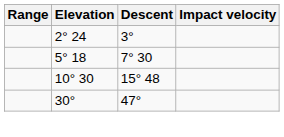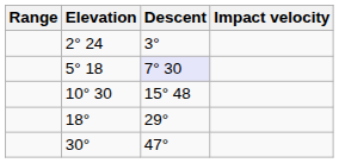 <table class="wikitable">
 <tr>
 <th>Range</th>
 <th>Elevation</th>
 <th>Descent</th>
 <th>Impact velocity</th>
 </tr>
 <tr>
 <td></td>
 <td>2° 24</td>
 <td>3° </td>
 <td></td>
 </tr>
 <tr>
 <td></td>
 <td>5° 18</td>
-<td>7° 30</td>
+<td style="background: lavender;">7° 30</td>
 <td></td>
 </tr>
 <tr>
 <td></td>
 <td>10° 30</td>
 <td>15° 48</td>
 <td></td>
 </tr>
 <tr>
 <td></td>
+<td>18° </td>
+<td>29° </td>
+<td></td>
+</tr>
+<tr>
+<td></td>
 <td>30° </td>
 <td>47° </td>
 <td></td>
 </tr>
 </table>
